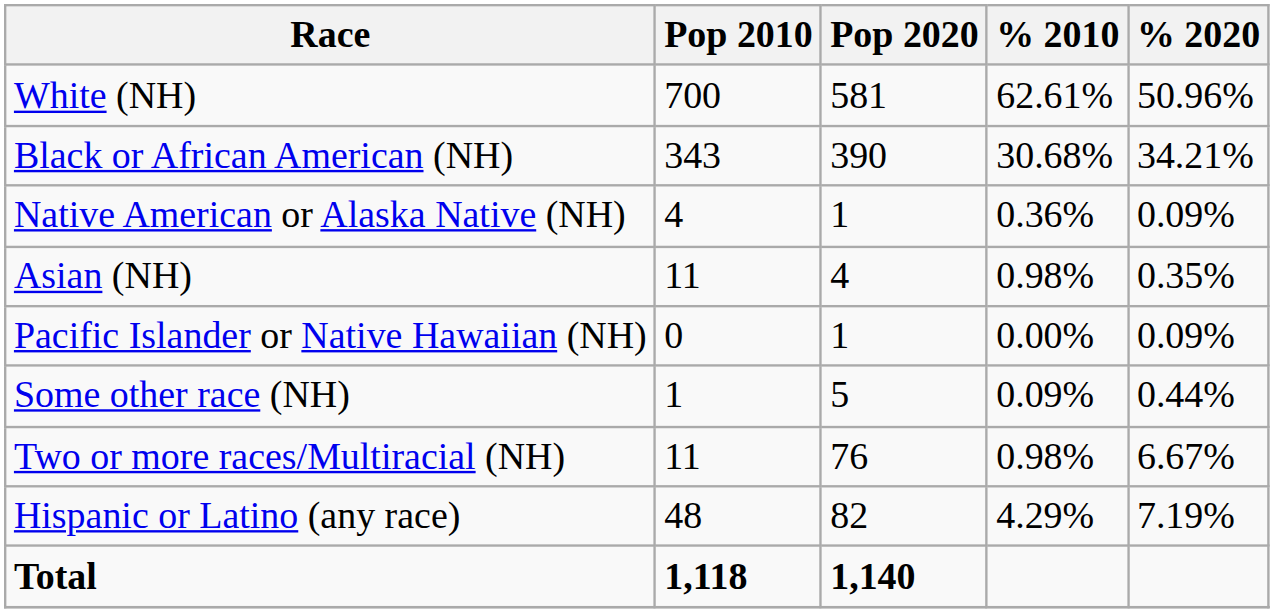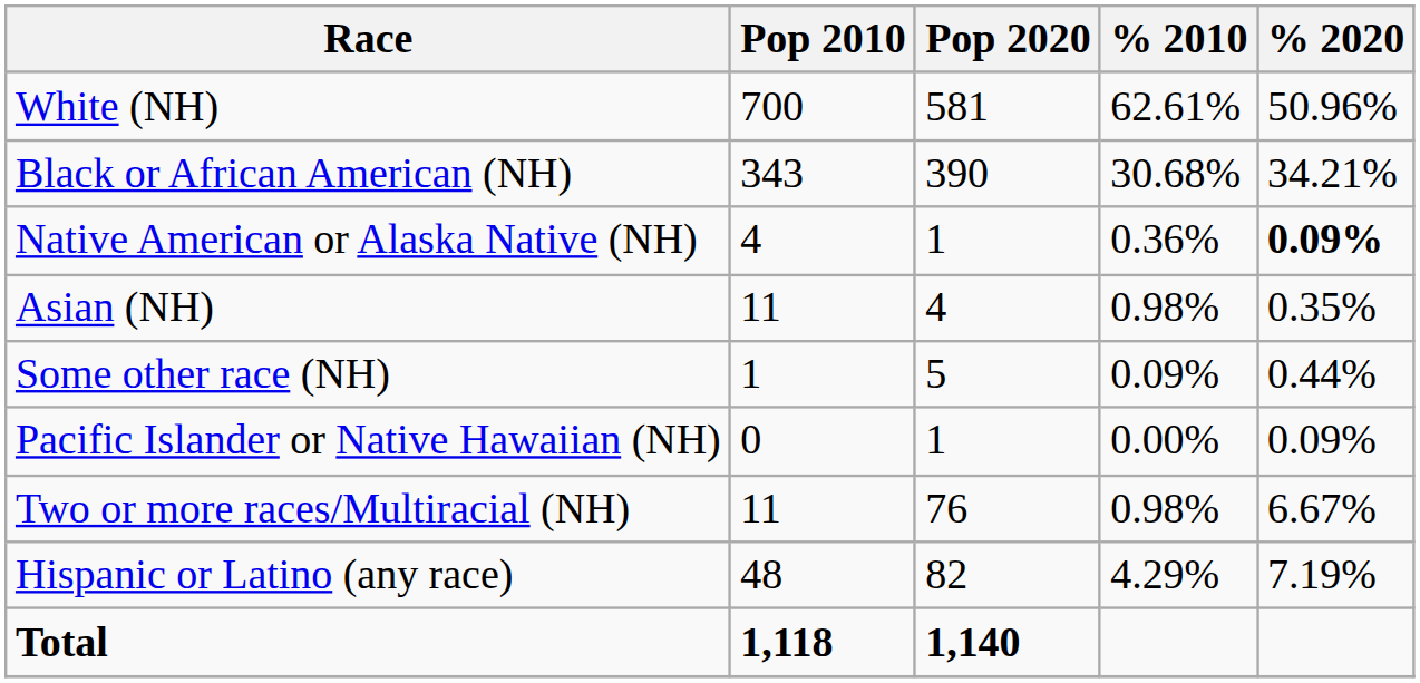 <table class="wikitable">
 <tr>
 <th>Race</th>
 <th>Pop 2010</th>
 <th>Pop 2020</th>
 <th>% 2010</th>
 <th>% 2020</th>
 </tr>
 <tr>
 <td><a href='#'>White</a> (NH)</td>
 <td>700</td>
 <td>581</td>
 <td>62.61%</td>
 <td>50.96%</td>
 </tr>
 <tr>
 <td><a href='#'>Black or African American</a> (NH)</td>
 <td>343</td>
 <td>390</td>
 <td>30.68%</td>
 <td>34.21%</td>
 </tr>
 <tr>
 <td><a href='#'>Native American</a> or <a href='#'>Alaska Native</a> (NH)</td>
 <td>4</td>
 <td>1</td>
 <td>0.36%</td>
-<td>0.09%</td>
+<td><strong>0.09%</strong></td>
 </tr>
 <tr>
 <td><a href='#'>Asian</a> (NH)</td>
 <td>11</td>
 <td>4</td>
 <td>0.98%</td>
 <td>0.35%</td>
 </tr>
 <tr>
+<td><a href='#'>Some other race</a> (NH)</td>
+<td>1</td>
+<td>5</td>
+<td>0.09%</td>
+<td>0.44%</td>
+</tr>
+<tr>
 <td><a href='#'>Pacific Islander</a> or <a href='#'>Native Hawaiian</a> (NH)</td>
 <td>0</td>
 <td>1</td>
 <td>0.00%</td>
 <td>0.09%</td>
-</tr>
-<tr>
-<td><a href='#'>Some other race</a> (NH)</td>
-<td>1</td>
-<td>5</td>
-<td>0.09%</td>
-<td>0.44%</td>
 </tr>
 <tr>
 <td><a href='#'>Two or more races/Multiracial</a> (NH)</td>
 <td>11</td>
 <td>76</td>
 <td>0.98%</td>
 <td>6.67%</td>
 </tr>
 <tr>
 <td><a href='#'>Hispanic or Latino</a> (any race)</td>
 <td>48</td>
 <td>82</td>
 <td>4.29%</td>
 <td>7.19%</td>
 </tr>
 <tr>
 <td><strong>Total</strong></td>
 <td><strong>1,118</strong></td>
 <td><strong>1,140</strong></td>
 <td></td>
 <td></td>
 </tr>
 <tr>
 </tr>
 </table>
